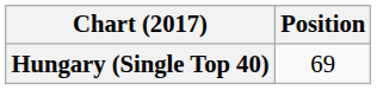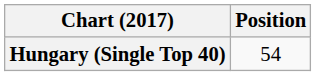 <table class="wikitable plainrowheaders" style="text-align:center">
 <tr>
 <th>Chart (2017)</th>
 <th>Position</th>
 </tr>
 <tr>
 <th scope="row">Hungary (Single Top 40)</th>
-<td>69</td>
+<td>54</td>
 </tr>
 </table>
